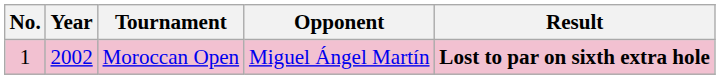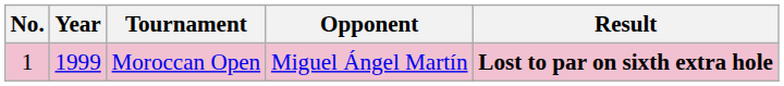 <table class="wikitable" style="font-size:95%;">
 <tr>
 <th>No.</th>
 <th>Year</th>
 <th>Tournament</th>
 <th>Opponent</th>
 <th>Result</th>
 </tr>
 <tr style="background:#F2C1D1;">
 <td align=center>1</td>
-<td><a href='#'>2002</a></td>
+<td><a href='#'>1999</a></td>
 <td><a href='#'>Moroccan Open</a></td>
 <td> <a href='#'>Miguel Ángel Martín</a></td>
 <td><strong>Lost to par on sixth extra hole</strong></td>
 </tr>
 </table>
